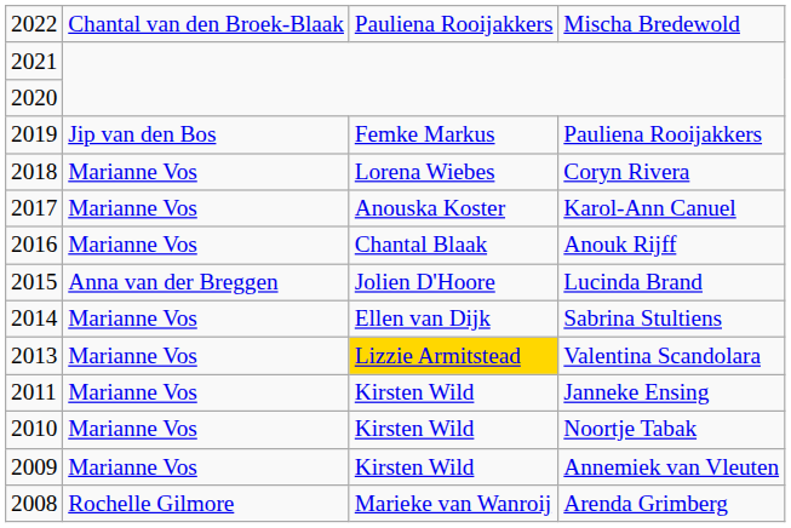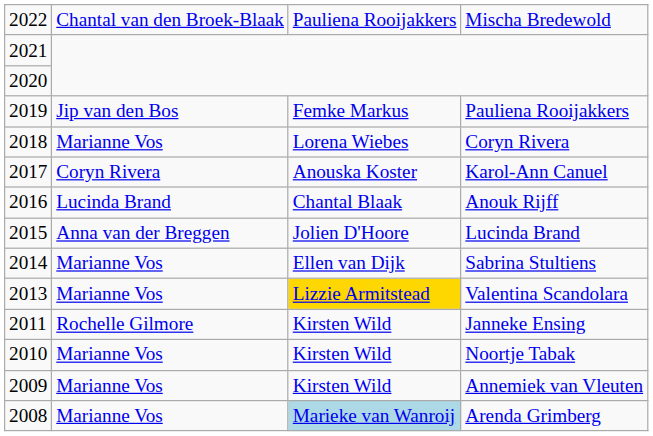 <table class="wikitable" style="font-size:100%" width>
 <tr>
 <td>2022</td>
 <td> <a href='#'>Chantal van den Broek-Blaak</a></td>
 <td> <a href='#'>Pauliena Rooijakkers</a></td>
 <td> <a href='#'>Mischa Bredewold</a></td>
 </tr>
 <tr>
 <td>2021</td>
 </tr>
 <tr>
 <td>2020</td>
 </tr>
 <tr>
 <td>2019</td>
 <td> <a href='#'>Jip van den Bos</a></td>
 <td> <a href='#'>Femke Markus</a></td>
 <td> <a href='#'>Pauliena Rooijakkers</a></td>
 </tr>
 <tr>
 <td>2018</td>
 <td> <a href='#'>Marianne Vos</a></td>
 <td> <a href='#'>Lorena Wiebes</a></td>
 <td> <a href='#'>Coryn Rivera</a></td>
 </tr>
 <tr>
 <td>2017</td>
-<td> <a href='#'>Marianne Vos</a></td>
+<td> <a href='#'>Coryn Rivera</a></td>
 <td> <a href='#'>Anouska Koster</a></td>
 <td> <a href='#'>Karol-Ann Canuel</a></td>
 </tr>
 <tr>
 <td>2016</td>
-<td> <a href='#'>Marianne Vos</a></td>
+<td> <a href='#'>Lucinda Brand</a></td>
 <td> <a href='#'>Chantal Blaak</a></td>
 <td> <a href='#'>Anouk Rijff</a></td>
 </tr>
 <tr>
 <td>2015</td>
 <td> <a href='#'>Anna van der Breggen</a></td>
 <td> <a href='#'>Jolien D'Hoore</a></td>
 <td> <a href='#'>Lucinda Brand</a></td>
 </tr>
 <tr>
 <td>2014</td>
 <td> <a href='#'>Marianne Vos</a></td>
 <td> <a href='#'>Ellen van Dijk</a></td>
 <td> <a href='#'>Sabrina Stultiens</a></td>
 </tr>
 <tr>
 <td>2013</td>
 <td> <a href='#'>Marianne Vos</a></td>
 <td style="background: gold;"> <a href='#'>Lizzie Armitstead</a></td>
 <td> <a href='#'>Valentina Scandolara</a></td>
 </tr>
 <tr>
 <td>2011</td>
-<td> <a href='#'>Marianne Vos</a></td>
+<td> <a href='#'>Rochelle Gilmore</a></td>
 <td> <a href='#'>Kirsten Wild</a></td>
 <td> <a href='#'>Janneke Ensing</a></td>
 </tr>
 <tr>
 <td>2010</td>
 <td> <a href='#'>Marianne Vos</a></td>
 <td> <a href='#'>Kirsten Wild</a></td>
 <td> <a href='#'>Noortje Tabak</a></td>
 </tr>
 <tr>
 <td>2009</td>
 <td> <a href='#'>Marianne Vos</a></td>
 <td> <a href='#'>Kirsten Wild</a></td>
 <td> <a href='#'>Annemiek van Vleuten</a></td>
 </tr>
 <tr>
 <td>2008</td>
-<td> <a href='#'>Rochelle Gilmore</a></td>
-<td> <a href='#'>Marieke van Wanroij</a></td>
+<td> <a href='#'>Marianne Vos</a></td>
+<td style="background: lightblue;"> <a href='#'>Marieke van Wanroij</a></td>
 <td> <a href='#'>Arenda Grimberg</a></td>
 </tr>
 </table>
